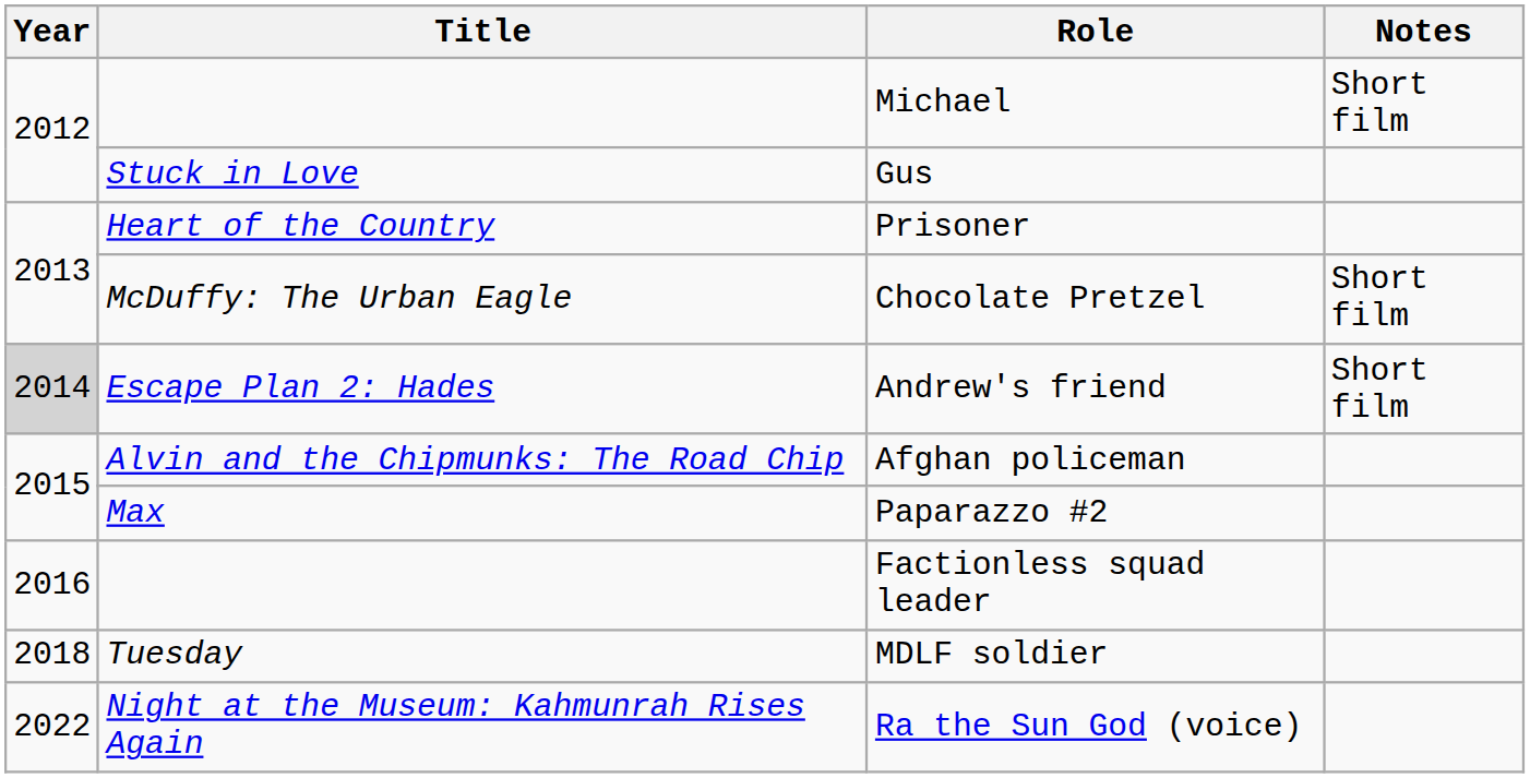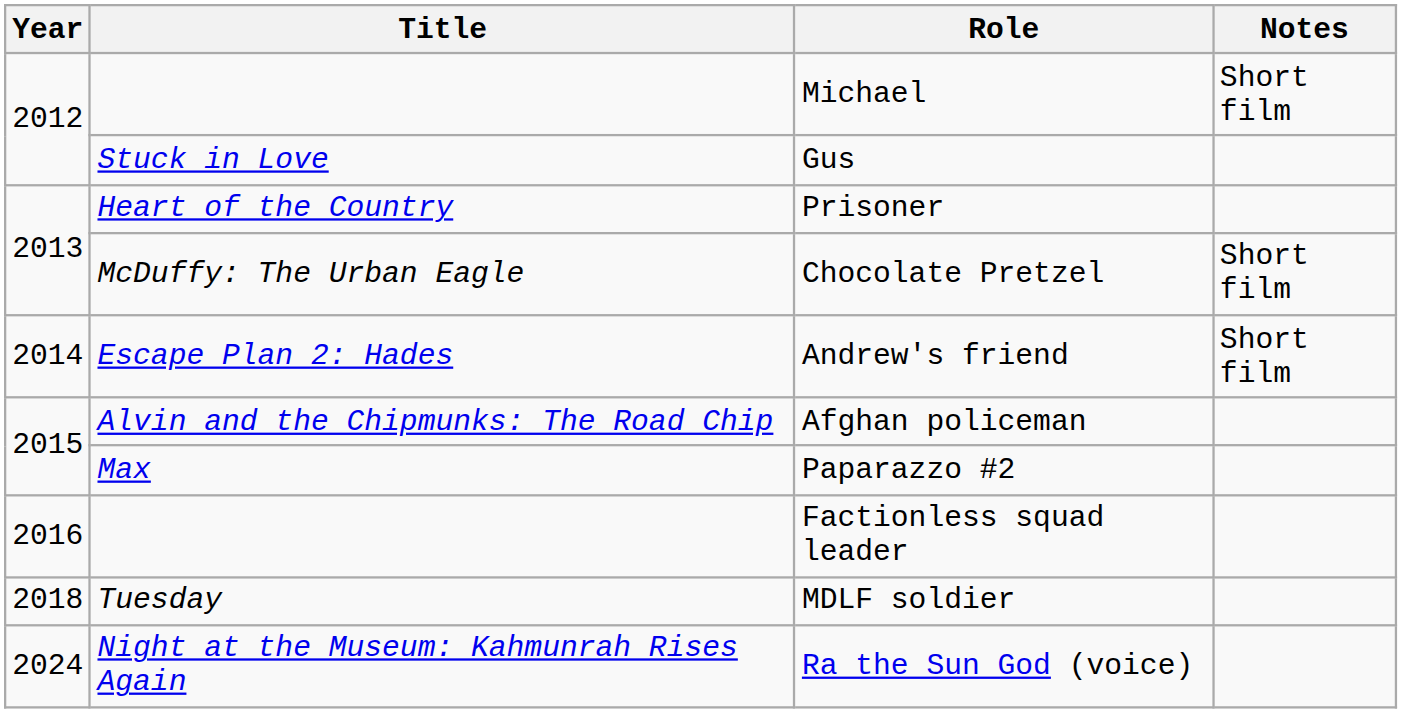 <table class="wikitable sortable">
 <tr>
 <th>Year</th>
 <th>Title</th>
 <th>Role</th>
 <th class="unsortable">Notes</th>
 </tr>
 <tr>
 <td rowspan=2>2012</td>
 <td><em></em></td>
 <td>Michael</td>
 <td>Short film</td>
 </tr>
 <tr>
 <td><em><a href='#'>Stuck in Love</a></em></td>
 <td>Gus</td>
 <td></td>
 </tr>
 <tr>
 <td rowspan=2>2013</td>
 <td><em><a href='#'>Heart of the Country</a></em></td>
 <td>Prisoner</td>
 <td></td>
 </tr>
 <tr>
 <td><em>McDuffy: The Urban Eagle</em></td>
 <td>Chocolate Pretzel</td>
 <td>Short film</td>
 </tr>
 <tr>
-<td style="background: lightgrey;">2014</td>
+<td>2014</td>
 <td><em><a href='#'>Escape Plan 2: Hades</a></em></td>
 <td>Andrew's friend</td>
 <td>Short film</td>
 </tr>
 <tr>
 <td rowspan=2>2015</td>
 <td><em><a href='#'>Alvin and the Chipmunks: The Road Chip</a></em></td>
 <td>Afghan policeman</td>
 <td></td>
 </tr>
 <tr>
 <td><em><a href='#'>Max</a></em></td>
 <td>Paparazzo #2</td>
 <td></td>
 </tr>
 <tr>
 <td>2016</td>
 <td><em></em></td>
 <td>Factionless squad leader</td>
 <td></td>
 </tr>
 <tr>
 <td>2018</td>
 <td><em>Tuesday</em></td>
 <td>MDLF soldier</td>
 <td></td>
 </tr>
 <tr>
-<td>2022</td>
+<td>2024</td>
 <td><em><a href='#'>Night at the Museum: Kahmunrah Rises Again</a></em></td>
 <td><a href='#'>Ra the Sun God</a> (voice)</td>
 <td></td>
 </tr>
 </table>
